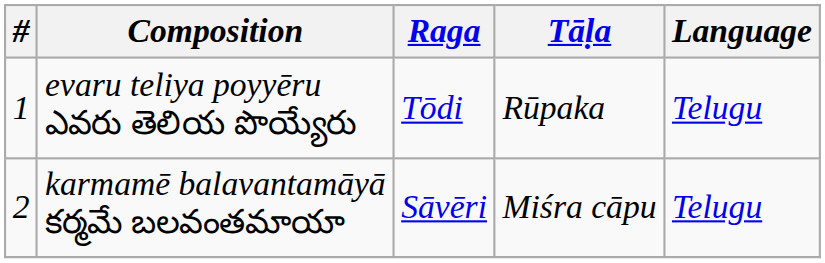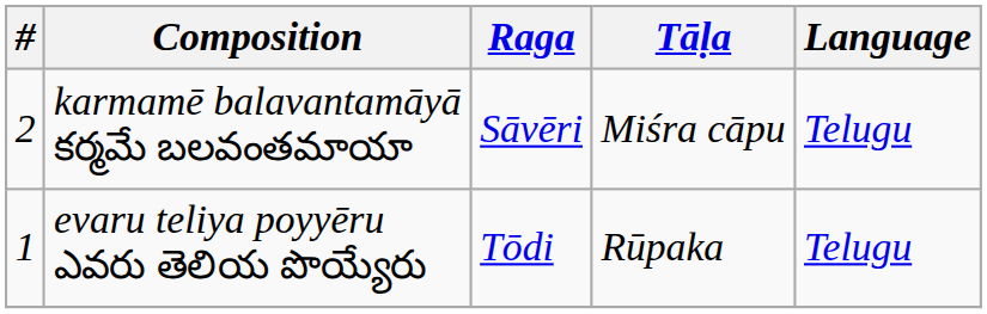 <table class="wikitable">
 <tr>
 <th><em>#</em></th>
 <th><em>Composition</em></th>
 <th><em><a href='#'>Raga</a></em></th>
 <th><em><a href='#'>Tāḷa</a></em></th>
 <th><em>Language</em></th>
 </tr>
 <tr>
+<td><em>2</em></td>
+<td><em>karmamē balavantamāyā</em><br>కర్మమే బలవంతమాయా</td>
+<td><em><a href='#'>Sāvēri</a></em></td>
+<td><em>Miśra cāpu</em></td>
+<td><em><a href='#'>Telugu</a></em></td>
+</tr>
+<tr>
 <td><em>1</em></td>
 <td><em>evaru teliya poyyēru</em> <br>ఎవరు తెలియ పొయ్యేరు</td>
 <td><em><a href='#'>Tōdi</a></em></td>
 <td><em>Rūpaka</em></td>
 <td><em><a href='#'>Telugu</a></em></td>
 </tr>
 <tr>
-<td><em>2</em></td>
-<td><em>karmamē balavantamāyā</em><br>కర్మమే బలవంతమాయా</td>
-<td><em><a href='#'>Sāvēri</a></em></td>
-<td><em>Miśra cāpu</em></td>
-<td><em><a href='#'>Telugu</a></em></td>
-</tr>
-<tr>
 </tr>
 </table>
